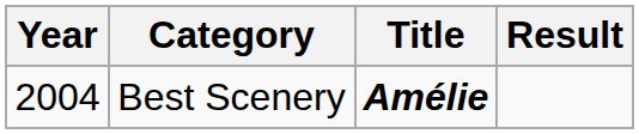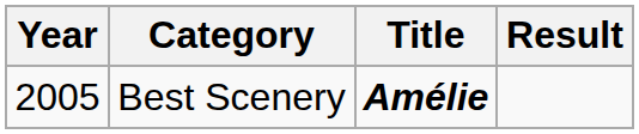 <table class="wikitable">
 <tr>
 <th>Year</th>
 <th>Category</th>
 <th>Title</th>
 <th>Result</th>
 </tr>
 <tr>
-<td>2004</td>
+<td>2005</td>
 <td>Best Scenery</td>
 <td><strong><em>Amélie</em></strong></td>
 <td></td>
 </tr>
 </table>
